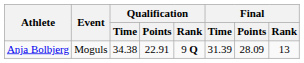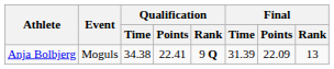 <table class="wikitable" style="font-size:90%">
 <tr>
 <th rowspan="2">Athlete</th>
 <th rowspan="2">Event</th>
 <th colspan="3">Qualification</th>
 <th colspan="3">Final</th>
 </tr>
 <tr>
 <th>Time</th>
 <th>Points</th>
 <th>Rank</th>
 <th>Time</th>
 <th>Points</th>
 <th>Rank</th>
 </tr>
 <tr>
 <td><a href='#'>Anja Bolbjerg</a></td>
 <td>Moguls</td>
 <td align="center">34.38</td>
-<td align="center">22.91</td>
+<td align="center">22.41</td>
 <td align="center">9 <strong>Q</strong></td>
 <td align="center">31.39</td>
-<td align="center">28.09</td>
+<td align="center">22.09</td>
 <td align="center">13</td>
 </tr>
 </table>
